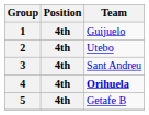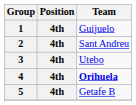 <table class="wikitable">
 <tr>
 <th>Group</th>
 <th>Position</th>
 <th>Team</th>
 </tr>
 <tr>
 <th>1</th>
 <th>4th</th>
 <td><a href='#'>Guijuelo</a></td>
 </tr>
 <tr>
 <th>2</th>
 <th>4th</th>
-<td><a href='#'>Utebo</a></td>
+<td><a href='#'>Sant Andreu</a></td>
 </tr>
 <tr>
 <th>3</th>
 <th>4th</th>
-<td><a href='#'>Sant Andreu</a></td>
+<td><a href='#'>Utebo</a></td>
 </tr>
 <tr>
 <th>4</th>
 <th>4th</th>
 <td><strong><a href='#'>Orihuela</a></strong></td>
 </tr>
 <tr>
 <th>5</th>
 <th>4th</th>
 <td><a href='#'>Getafe B</a></td>
 </tr>
 <tr>
 </tr>
 </table>
